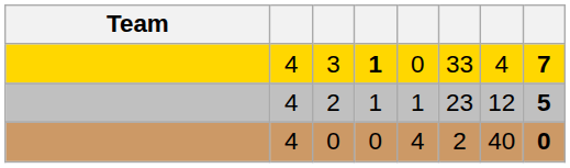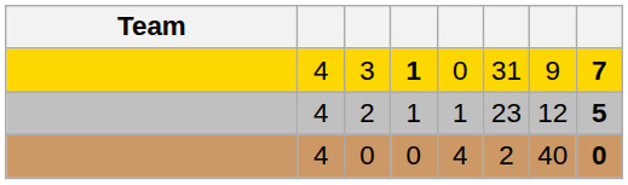 <table class="wikitable" style="text-align:center;">
 <tr>
 <th width=165>Team</th>
 <th width=20></th>
 <th width=20></th>
 <th width=20></th>
 <th width=20></th>
 <th width=20></th>
 <th width=20></th>
 <th width=20></th>
 </tr>
 <tr style="background:gold;">
 <td align="left"></td>
 <td>4</td>
 <td>3</td>
 <td><strong>1</strong></td>
 <td>0</td>
-<td>33</td>
-<td>4</td>
+<td>31</td>
+<td>9</td>
 <td><strong>7</strong></td>
 </tr>
 <tr style="background:silver;">
 <td align="left"></td>
 <td>4</td>
 <td>2</td>
 <td>1</td>
 <td>1</td>
 <td>23</td>
 <td>12</td>
 <td><strong>5</strong></td>
 </tr>
 <tr style="background:#c96;">
 <td align="left"></td>
 <td>4</td>
 <td>0</td>
 <td>0</td>
 <td>4</td>
 <td>2</td>
 <td>40</td>
 <td><strong>0</strong></td>
 </tr>
 </table>
